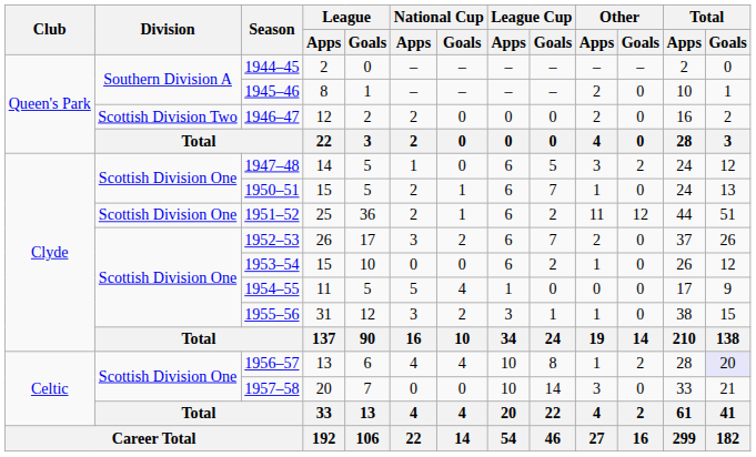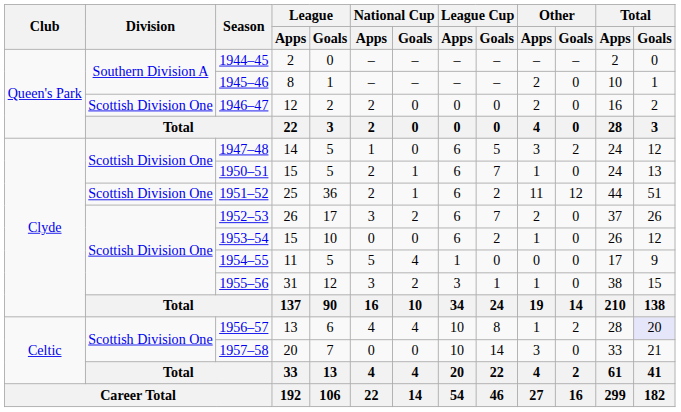 <table class="wikitable" style="text-align: center;">
 <tr>
 <th rowspan="2">Club</th>
 <th rowspan="2">Division</th>
 <th rowspan="2">Season</th>
 <th colspan="2">League</th>
 <th colspan="2">National Cup</th>
 <th colspan="2">League Cup</th>
 <th colspan="2">Other</th>
 <th colspan="2">Total</th>
 </tr>
 <tr>
 <th>Apps</th>
 <th>Goals</th>
 <th>Apps</th>
 <th>Goals</th>
 <th>Apps</th>
 <th>Goals</th>
 <th>Apps</th>
 <th>Goals</th>
 <th>Apps</th>
 <th>Goals</th>
 </tr>
 <tr>
 <td rowspan = "4"><a href='#'>Queen's Park</a></td>
 <td rowspan = "2"><a href='#'>Southern Division A</a></td>
 <td><a href='#'>1944–45</a></td>
 <td>2</td>
 <td>0</td>
 <td>–</td>
 <td>–</td>
 <td>–</td>
 <td>–</td>
 <td>–</td>
 <td>–</td>
 <td>2</td>
 <td>0</td>
 </tr>
 <tr>
 <td><a href='#'>1945–46</a></td>
 <td>8</td>
 <td>1</td>
 <td>–</td>
 <td>–</td>
 <td>–</td>
 <td>–</td>
 <td>2</td>
 <td>0</td>
 <td>10</td>
 <td>1</td>
 </tr>
 <tr>
-<td><a href='#'>Scottish Division Two</a></td>
+<td><a href='#'>Scottish Division One</a></td>
 <td><a href='#'>1946–47</a></td>
 <td>12</td>
 <td>2</td>
 <td>2</td>
 <td>0</td>
 <td>0</td>
 <td>0</td>
 <td>2</td>
 <td>0</td>
 <td>16</td>
 <td>2</td>
 </tr>
 <tr>
 <th colspan="2">Total</th>
 <th>22</th>
 <th>3</th>
 <th>2</th>
 <th>0</th>
 <th>0</th>
 <th>0</th>
 <th>4</th>
 <th>0</th>
 <th>28</th>
 <th>3</th>
 </tr>
 <tr>
 <td rowspan="8"><a href='#'>Clyde</a></td>
 <td rowspan = "2"><a href='#'>Scottish Division One</a></td>
 <td><a href='#'>1947–48</a></td>
 <td>14</td>
 <td>5</td>
 <td>1</td>
 <td>0</td>
 <td>6</td>
 <td>5</td>
 <td>3</td>
 <td>2</td>
 <td>24</td>
 <td>12</td>
 </tr>
 <tr>
 <td><a href='#'>1950–51</a></td>
 <td>15</td>
 <td>5</td>
 <td>2</td>
 <td>1</td>
 <td>6</td>
 <td>7</td>
 <td>1</td>
 <td>0</td>
 <td>24</td>
 <td>13</td>
 </tr>
 <tr>
 <td><a href='#'>Scottish Division One</a></td>
 <td><a href='#'>1951–52</a></td>
 <td>25</td>
 <td>36</td>
 <td>2</td>
 <td>1</td>
 <td>6</td>
 <td>2</td>
 <td>11</td>
 <td>12</td>
 <td>44</td>
 <td>51</td>
 </tr>
 <tr>
 <td rowspan = "4"><a href='#'>Scottish Division One</a></td>
 <td><a href='#'>1952–53</a></td>
 <td>26</td>
 <td>17</td>
 <td>3</td>
 <td>2</td>
 <td>6</td>
 <td>7</td>
 <td>2</td>
 <td>0</td>
 <td>37</td>
 <td>26</td>
 </tr>
 <tr>
 <td><a href='#'>1953–54</a></td>
 <td>15</td>
 <td>10</td>
 <td>0</td>
 <td>0</td>
 <td>6</td>
 <td>2</td>
 <td>1</td>
 <td>0</td>
 <td>26</td>
 <td>12</td>
 </tr>
 <tr>
 <td><a href='#'>1954–55</a></td>
 <td>11</td>
 <td>5</td>
 <td>5</td>
 <td>4</td>
 <td>1</td>
 <td>0</td>
 <td>0</td>
 <td>0</td>
 <td>17</td>
 <td>9</td>
 </tr>
 <tr>
 <td><a href='#'>1955–56</a></td>
 <td>31</td>
 <td>12</td>
 <td>3</td>
 <td>2</td>
 <td>3</td>
 <td>1</td>
 <td>1</td>
 <td>0</td>
 <td>38</td>
 <td>15</td>
 </tr>
 <tr>
 <th colspan="2">Total</th>
 <th>137</th>
 <th>90</th>
 <th>16</th>
 <th>10</th>
 <th>34</th>
 <th>24</th>
 <th>19</th>
 <th>14</th>
 <th>210</th>
 <th>138</th>
 </tr>
 <tr>
 <td rowspan="3"><a href='#'>Celtic</a></td>
 <td rowspan = "2"><a href='#'>Scottish Division One</a></td>
 <td><a href='#'>1956–57</a></td>
 <td>13</td>
 <td>6</td>
 <td>4</td>
 <td>4</td>
 <td>10</td>
 <td>8</td>
 <td>1</td>
 <td>2</td>
 <td>28</td>
 <td style="background: lavender;">20</td>
 </tr>
 <tr>
 <td><a href='#'>1957–58</a></td>
 <td>20</td>
 <td>7</td>
 <td>0</td>
 <td>0</td>
 <td>10</td>
 <td>14</td>
 <td>3</td>
 <td>0</td>
 <td>33</td>
 <td>21</td>
 </tr>
 <tr>
 <th colspan="2">Total</th>
 <th>33</th>
 <th>13</th>
 <th>4</th>
 <th>4</th>
 <th>20</th>
 <th>22</th>
 <th>4</th>
 <th>2</th>
 <th>61</th>
 <th>41</th>
 </tr>
 <tr>
 <th colspan="3">Career Total</th>
 <th>192</th>
 <th>106</th>
 <th>22</th>
 <th>14</th>
 <th>54</th>
 <th>46</th>
 <th>27</th>
 <th>16</th>
 <th>299</th>
 <th>182</th>
 </tr>
 </table>
